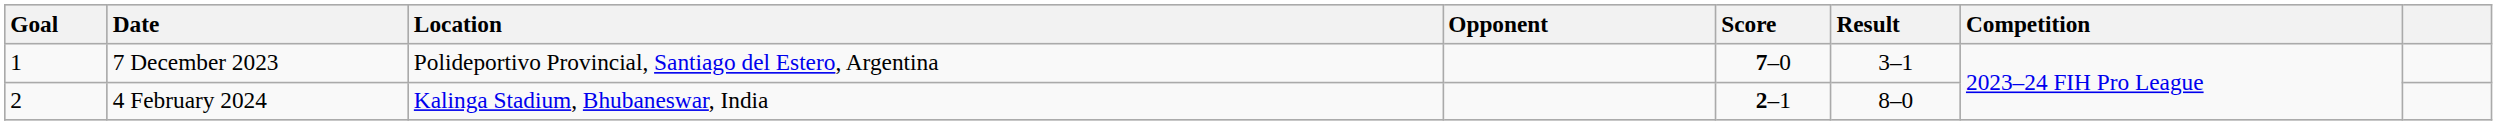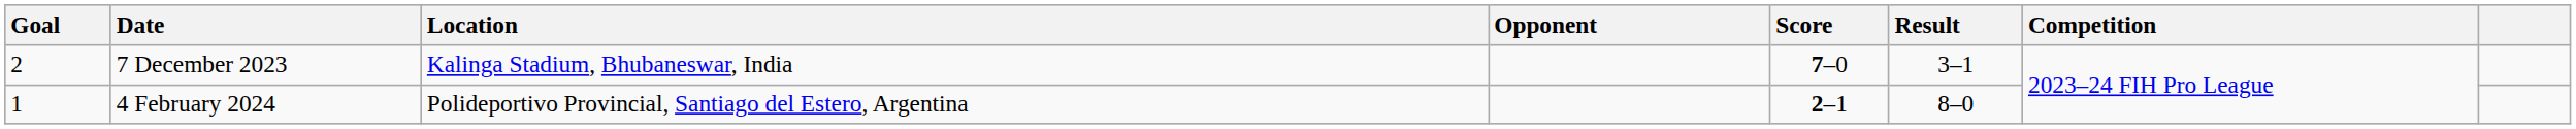 <table class="wikitable sortable" style="font-size:90%" width=97%>
 <tr>
 <th style="width: 25px; text-align: left">Goal</th>
 <th style="width: 100px; text-align: left">Date</th>
 <th style="width: 360px; text-align: left">Location</th>
 <th style="width: 90px; text-align: left">Opponent</th>
 <th style="width: 30px; text-align: left">Score</th>
 <th style="width: 30px; text-align: left">Result</th>
 <th style="width: 150px; text-align: left">Competition</th>
 <th style="width: 25px; text-align: left"></th>
 </tr>
 <tr>
-<td>1</td>
+<td>2</td>
 <td>7 December 2023</td>
-<td>Polideportivo Provincial, <a href='#'>Santiago del Estero</a>, Argentina</td>
+<td><a href='#'>Kalinga Stadium</a>, <a href='#'>Bhubaneswar</a>, India</td>
 <td></td>
 <td align="center"><strong>7</strong>–0</td>
 <td align="center">3–1</td>
 <td rowspan=2><a href='#'>2023–24 FIH Pro League</a></td>
 <td></td>
 </tr>
 <tr>
-<td>2</td>
+<td>1</td>
 <td>4 February 2024</td>
-<td><a href='#'>Kalinga Stadium</a>, <a href='#'>Bhubaneswar</a>, India</td>
+<td>Polideportivo Provincial, <a href='#'>Santiago del Estero</a>, Argentina</td>
 <td></td>
 <td align="center"><strong>2</strong>–1</td>
 <td align="center">8–0</td>
 <td></td>
 </tr>
 </table>
